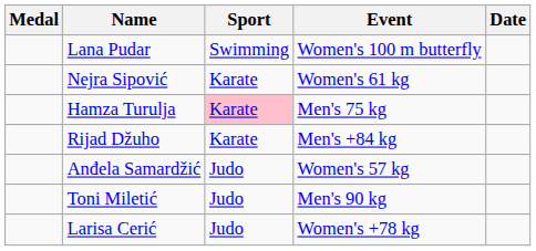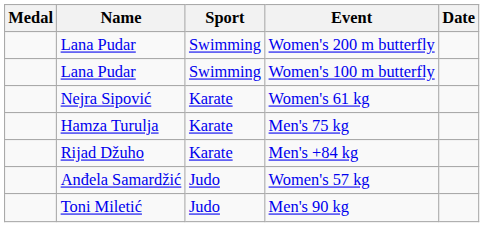 <table class="wikitable sortable" style="font-size:95%">
 <tr>
 <th>Medal</th>
 <th>Name</th>
 <th>Sport</th>
 <th>Event</th>
 <th>Date</th>
+</tr>
+<tr>
+<td></td>
+<td><a href='#'>Lana Pudar</a></td>
+<td><a href='#'>Swimming</a></td>
+<td><a href='#'>Women's 200 m butterfly</a></td>
+<td></td>
 </tr>
 <tr>
 <td></td>
 <td><a href='#'>Lana Pudar</a></td>
 <td><a href='#'>Swimming</a></td>
 <td><a href='#'>Women's 100 m butterfly</a></td>
 <td></td>
 </tr>
 <tr>
 <td></td>
 <td><a href='#'>Nejra Sipović</a></td>
 <td><a href='#'>Karate</a></td>
 <td><a href='#'>Women's 61 kg</a></td>
 <td></td>
 </tr>
 <tr>
 <td></td>
 <td><a href='#'>Hamza Turulja</a></td>
-<td style="background: pink;"><a href='#'>Karate</a></td>
+<td><a href='#'>Karate</a></td>
 <td><a href='#'>Men's 75 kg</a></td>
 <td></td>
 </tr>
 <tr>
 <td></td>
 <td><a href='#'>Rijad Džuho</a></td>
 <td><a href='#'>Karate</a></td>
 <td><a href='#'>Men's +84 kg</a></td>
 <td></td>
 </tr>
 <tr>
 <td></td>
 <td><a href='#'>Anđela Samardžić</a></td>
 <td><a href='#'>Judo</a></td>
 <td><a href='#'>Women's 57 kg</a></td>
 <td></td>
 </tr>
 <tr>
 <td></td>
 <td><a href='#'>Toni Miletić</a></td>
 <td><a href='#'>Judo</a></td>
 <td><a href='#'>Men's 90 kg</a></td>
 <td></td>
 </tr>
-<tr>
-<td></td>
-<td><a href='#'>Larisa Cerić</a></td>
-<td><a href='#'>Judo</a></td>
-<td><a href='#'>Women's +78 kg</a></td>
-<td></td>
-</tr>
 </table>
